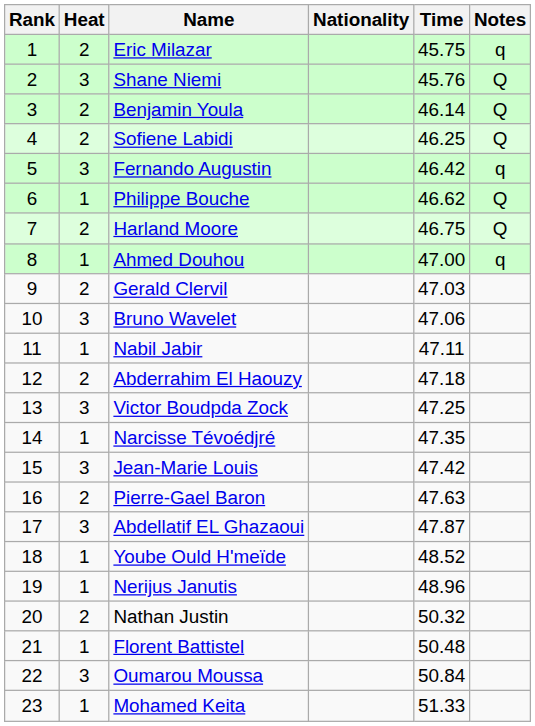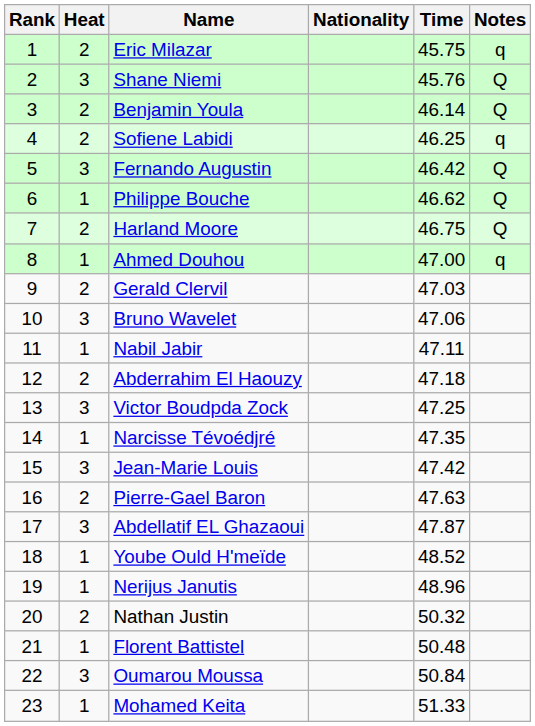 <table class="wikitable sortable" style="text-align:center; font-size:95%">
 <tr>
 <th>Rank</th>
 <th>Heat</th>
 <th>Name</th>
 <th>Nationality</th>
 <th>Time</th>
 <th>Notes</th>
 </tr>
 <tr bgcolor=ccffcc>
 <td>1</td>
 <td>2</td>
 <td align=left><a href='#'>Eric Milazar</a></td>
 <td align=left></td>
 <td>45.75</td>
 <td>q</td>
 </tr>
 <tr bgcolor=ccffcc>
 <td>2</td>
 <td>3</td>
 <td align=left><a href='#'>Shane Niemi</a></td>
 <td align=left></td>
 <td>45.76</td>
 <td>Q</td>
 </tr>
 <tr bgcolor=ccffcc>
 <td>3</td>
 <td>2</td>
 <td align=left><a href='#'>Benjamin Youla</a></td>
 <td align=left></td>
 <td>46.14</td>
 <td>Q</td>
 </tr>
 <tr bgcolor=ddffdd>
 <td>4</td>
 <td>2</td>
 <td align=left><a href='#'>Sofiene Labidi</a></td>
 <td align=left></td>
 <td>46.25</td>
-<td>Q</td>
+<td>q</td>
 </tr>
 <tr bgcolor=ccffcc>
 <td>5</td>
 <td>3</td>
 <td align=left><a href='#'>Fernando Augustin</a></td>
 <td align=left></td>
 <td>46.42</td>
-<td>q</td>
+<td>Q</td>
 </tr>
 <tr bgcolor=ccffcc>
 <td>6</td>
 <td>1</td>
 <td align=left><a href='#'>Philippe Bouche</a></td>
 <td align=left></td>
 <td>46.62</td>
 <td>Q</td>
 </tr>
 <tr bgcolor=ddffdd>
 <td>7</td>
 <td>2</td>
 <td align=left><a href='#'>Harland Moore</a></td>
 <td align=left></td>
 <td>46.75</td>
 <td>Q</td>
 </tr>
 <tr bgcolor=ccffcc>
 <td>8</td>
 <td>1</td>
 <td align=left><a href='#'>Ahmed Douhou</a></td>
 <td align=left></td>
 <td>47.00</td>
 <td>q</td>
 </tr>
 <tr>
 <td>9</td>
 <td>2</td>
 <td align=left><a href='#'>Gerald Clervil</a></td>
 <td align=left></td>
 <td>47.03</td>
 <td></td>
 </tr>
 <tr>
 <td>10</td>
 <td>3</td>
 <td align=left><a href='#'>Bruno Wavelet</a></td>
 <td align=left></td>
 <td>47.06</td>
 <td></td>
 </tr>
 <tr>
 <td>11</td>
 <td>1</td>
 <td align=left><a href='#'>Nabil Jabir</a></td>
 <td align=left></td>
 <td>47.11</td>
 <td></td>
 </tr>
 <tr>
 <td>12</td>
 <td>2</td>
 <td align=left><a href='#'>Abderrahim El Haouzy</a></td>
 <td align=left></td>
 <td>47.18</td>
 <td></td>
 </tr>
 <tr>
 <td>13</td>
 <td>3</td>
 <td align=left><a href='#'>Victor Boudpda Zock</a></td>
 <td align=left></td>
 <td>47.25</td>
 <td></td>
 </tr>
 <tr>
 <td>14</td>
 <td>1</td>
 <td align=left><a href='#'>Narcisse Tévoédjré</a></td>
 <td align=left></td>
 <td>47.35</td>
 <td></td>
 </tr>
 <tr>
 <td>15</td>
 <td>3</td>
 <td align=left><a href='#'>Jean-Marie Louis</a></td>
 <td align=left></td>
 <td>47.42</td>
 <td></td>
 </tr>
 <tr>
 <td>16</td>
 <td>2</td>
 <td align=left><a href='#'>Pierre-Gael Baron</a></td>
 <td align=left></td>
 <td>47.63</td>
 <td></td>
 </tr>
 <tr>
 <td>17</td>
 <td>3</td>
 <td align=left><a href='#'>Abdellatif EL Ghazaoui</a></td>
 <td align=left></td>
 <td>47.87</td>
 <td></td>
 </tr>
 <tr>
 <td>18</td>
 <td>1</td>
 <td align=left><a href='#'>Yoube Ould H'meïde</a></td>
 <td align=left></td>
 <td>48.52</td>
 <td></td>
 </tr>
 <tr>
 <td>19</td>
 <td>1</td>
 <td align=left><a href='#'>Nerijus Janutis</a></td>
 <td align=left></td>
 <td>48.96</td>
 <td></td>
 </tr>
 <tr>
 <td>20</td>
 <td>2</td>
 <td align=left>Nathan Justin</td>
 <td align=left></td>
 <td>50.32</td>
 <td></td>
 </tr>
 <tr>
 <td>21</td>
 <td>1</td>
 <td align=left><a href='#'>Florent Battistel</a></td>
 <td align=left></td>
 <td>50.48</td>
 <td></td>
 </tr>
 <tr>
 <td>22</td>
 <td>3</td>
 <td align=left><a href='#'>Oumarou Moussa</a></td>
 <td align=left></td>
 <td>50.84</td>
 <td></td>
 </tr>
 <tr>
 <td>23</td>
 <td>1</td>
 <td align=left><a href='#'>Mohamed Keita</a></td>
 <td align=left></td>
 <td>51.33</td>
 <td></td>
 </tr>
 </table>
